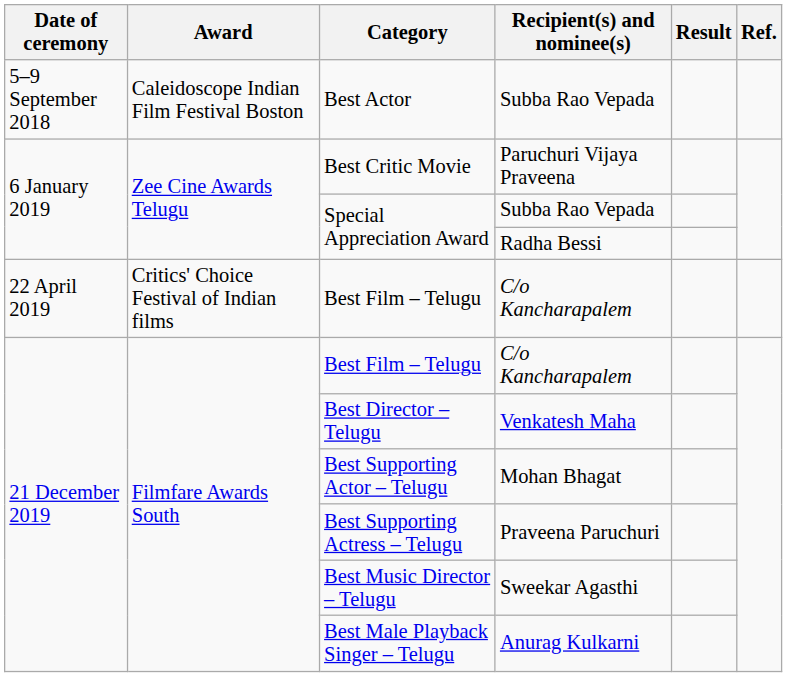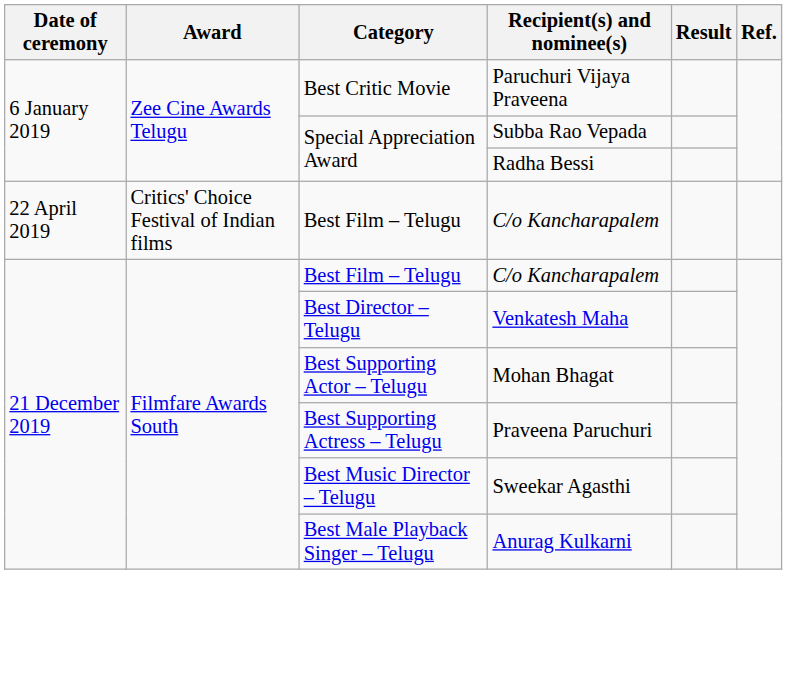 <table class="wikitable sortable">
 <tr>
 <th>Date of ceremony</th>
 <th>Award</th>
 <th>Category</th>
 <th>Recipient(s) and nominee(s)</th>
 <th>Result</th>
 <th>Ref.</th>
-</tr>
-<tr>
-<td>5–9 September 2018</td>
-<td>Caleidoscope Indian Film Festival Boston</td>
-<td>Best Actor</td>
-<td>Subba Rao Vepada</td>
-<td></td>
-<td></td>
 </tr>
 <tr>
 <td rowspan="3">6 January 2019</td>
 <td rowspan="3"><a href='#'>Zee Cine Awards Telugu</a></td>
 <td>Best Critic Movie</td>
 <td>Paruchuri Vijaya Praveena</td>
 <td></td>
 <td rowspan="3"></td>
 </tr>
 <tr>
 <td rowspan="2">Special Appreciation Award</td>
 <td>Subba Rao Vepada</td>
 <td></td>
 </tr>
 <tr>
 <td>Radha Bessi</td>
 <td></td>
 </tr>
 <tr>
 <td>22 April 2019</td>
 <td>Critics' Choice Festival of Indian films</td>
 <td>Best Film – Telugu</td>
 <td><em>C/o Kancharapalem</em></td>
 <td></td>
 <td></td>
 </tr>
 <tr>
 <td rowspan="6"><a href='#'>21 December 2019</a></td>
 <td rowspan="6"><a href='#'>Filmfare Awards South</a></td>
 <td><a href='#'>Best Film – Telugu</a></td>
 <td><em>C/o Kancharapalem</em></td>
 <td></td>
 <td rowspan="6"></td>
 </tr>
 <tr>
 <td><a href='#'>Best Director – Telugu</a></td>
 <td><a href='#'>Venkatesh Maha</a></td>
 <td></td>
 </tr>
 <tr>
 <td><a href='#'>Best Supporting Actor – Telugu</a></td>
 <td>Mohan Bhagat</td>
 <td></td>
 </tr>
 <tr>
 <td><a href='#'>Best Supporting Actress – Telugu</a></td>
 <td>Praveena Paruchuri</td>
 <td></td>
 </tr>
 <tr>
 <td><a href='#'>Best Music Director – Telugu</a></td>
 <td>Sweekar Agasthi</td>
 <td></td>
 </tr>
 <tr>
 <td><a href='#'>Best Male Playback Singer – Telugu</a></td>
 <td><a href='#'>Anurag Kulkarni</a></td>
 <td></td>
 </tr>
 </table>
